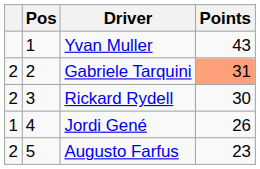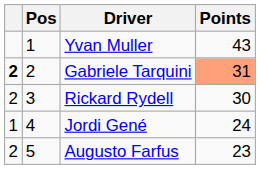 <table class="wikitable" style="font-size: 95%;">
 <tr>
 <th></th>
 <th>Pos</th>
 <th>Driver</th>
 <th>Points</th>
 </tr>
 <tr>
 <td align="left"></td>
 <td>1</td>
 <td> <a href='#'>Yvan Muller</a></td>
 <td align="right">43</td>
 </tr>
 <tr>
-<td align="left"> 2</td>
+<td align="left"><strong> 2</strong></td>
 <td>2</td>
 <td> <a href='#'>Gabriele Tarquini</a></td>
 <td align="right" style="background: lightsalmon;">31</td>
 </tr>
 <tr>
 <td align="left"> 2</td>
 <td>3</td>
 <td> <a href='#'>Rickard Rydell</a></td>
 <td align="right">30</td>
 </tr>
 <tr>
 <td align="left"> 1</td>
 <td>4</td>
 <td> <a href='#'>Jordi Gené</a></td>
-<td align="right">26</td>
+<td align="right">24</td>
 </tr>
 <tr>
 <td align="left"> 2</td>
 <td>5</td>
 <td> <a href='#'>Augusto Farfus</a></td>
 <td align="right">23</td>
 </tr>
 </table>
